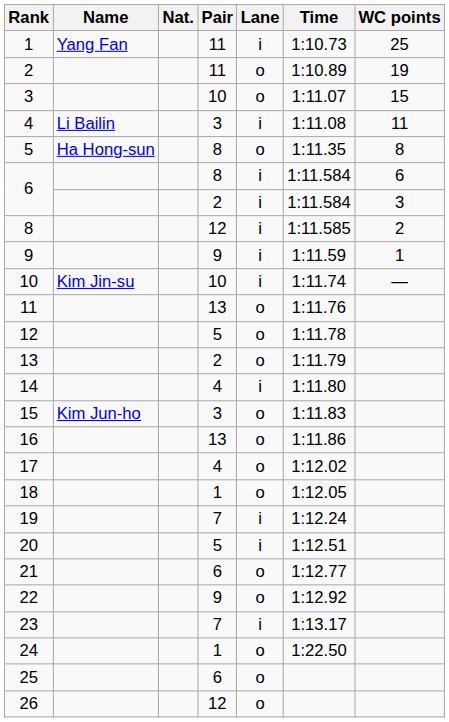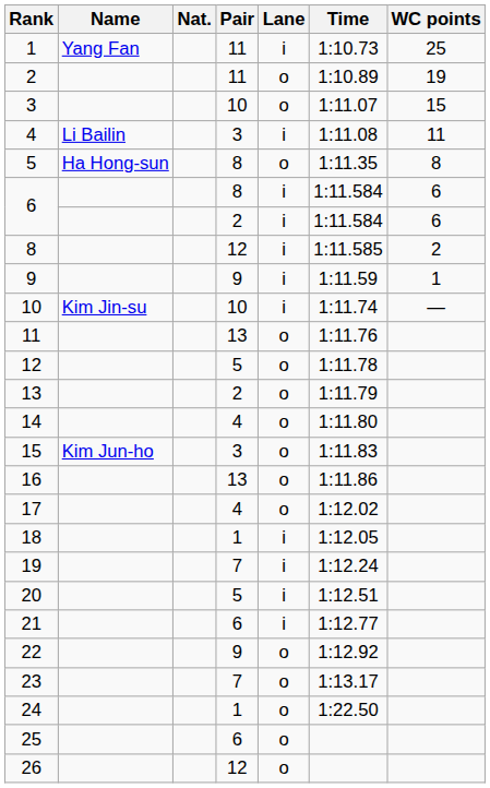 <table class="wikitable sortable" style="text-align:center">
 <tr>
 <th>Rank</th>
 <th>Name</th>
 <th>Nat.</th>
 <th>Pair</th>
 <th>Lane</th>
 <th>Time</th>
 <th>WC points</th>
 </tr>
 <tr>
 <td>1</td>
 <td align=left><a href='#'>Yang Fan</a></td>
 <td></td>
 <td>11</td>
 <td>i</td>
 <td>1:10.73</td>
 <td>25</td>
 </tr>
 <tr>
 <td>2</td>
 <td align=left></td>
 <td></td>
 <td>11</td>
 <td>o</td>
 <td>1:10.89</td>
 <td>19</td>
 </tr>
 <tr>
 <td>3</td>
 <td align=left></td>
 <td></td>
 <td>10</td>
 <td>o</td>
 <td>1:11.07</td>
 <td>15</td>
 </tr>
 <tr>
 <td>4</td>
 <td align=left><a href='#'>Li Bailin</a></td>
 <td></td>
 <td>3</td>
 <td>i</td>
 <td>1:11.08</td>
 <td>11</td>
 </tr>
 <tr>
 <td>5</td>
 <td align=left><a href='#'>Ha Hong-sun</a></td>
 <td></td>
 <td>8</td>
 <td>o</td>
 <td>1:11.35</td>
 <td>8</td>
 </tr>
 <tr>
 <td rowspan=2>6</td>
 <td align=left></td>
 <td></td>
 <td>8</td>
 <td>i</td>
 <td>1:11.584</td>
 <td>6</td>
 </tr>
 <tr>
 <td align=left></td>
 <td></td>
 <td>2</td>
 <td>i</td>
 <td>1:11.584</td>
-<td>3</td>
+<td>6</td>
 </tr>
 <tr>
 <td>8</td>
 <td align=left></td>
 <td></td>
 <td>12</td>
 <td>i</td>
 <td>1:11.585</td>
 <td>2</td>
 </tr>
 <tr>
 <td>9</td>
 <td align=left></td>
 <td></td>
 <td>9</td>
 <td>i</td>
 <td>1:11.59</td>
 <td>1</td>
 </tr>
 <tr>
 <td>10</td>
 <td align=left><a href='#'>Kim Jin-su</a></td>
 <td></td>
 <td>10</td>
 <td>i</td>
 <td>1:11.74</td>
 <td>—</td>
 </tr>
 <tr>
 <td>11</td>
 <td align=left></td>
 <td></td>
 <td>13</td>
 <td>o</td>
 <td>1:11.76</td>
 <td></td>
 </tr>
 <tr>
 <td>12</td>
 <td align=left></td>
 <td></td>
 <td>5</td>
 <td>o</td>
 <td>1:11.78</td>
 <td></td>
 </tr>
 <tr>
 <td>13</td>
 <td align=left></td>
 <td></td>
 <td>2</td>
 <td>o</td>
 <td>1:11.79</td>
 <td></td>
 </tr>
 <tr>
 <td>14</td>
 <td align=left></td>
 <td></td>
 <td>4</td>
-<td>i</td>
+<td>o</td>
 <td>1:11.80</td>
 <td></td>
 </tr>
 <tr>
 <td>15</td>
 <td align=left><a href='#'>Kim Jun-ho</a></td>
 <td></td>
 <td>3</td>
 <td>o</td>
 <td>1:11.83</td>
 <td></td>
 </tr>
 <tr>
 <td>16</td>
 <td align=left></td>
 <td></td>
 <td>13</td>
 <td>o</td>
 <td>1:11.86</td>
 <td></td>
 </tr>
 <tr>
 <td>17</td>
 <td align=left></td>
 <td></td>
 <td>4</td>
 <td>o</td>
 <td>1:12.02</td>
 <td></td>
 </tr>
 <tr>
 <td>18</td>
 <td align=left></td>
 <td></td>
 <td>1</td>
-<td>o</td>
+<td>i</td>
 <td>1:12.05</td>
 <td></td>
 </tr>
 <tr>
 <td>19</td>
 <td align=left></td>
 <td></td>
 <td>7</td>
 <td>i</td>
 <td>1:12.24</td>
 <td></td>
 </tr>
 <tr>
 <td>20</td>
 <td align=left></td>
 <td></td>
 <td>5</td>
 <td>i</td>
 <td>1:12.51</td>
 <td></td>
 </tr>
 <tr>
 <td>21</td>
 <td align=left></td>
 <td></td>
 <td>6</td>
-<td>o</td>
+<td>i</td>
 <td>1:12.77</td>
 <td></td>
 </tr>
 <tr>
 <td>22</td>
 <td align=left></td>
 <td></td>
 <td>9</td>
 <td>o</td>
 <td>1:12.92</td>
 <td></td>
 </tr>
 <tr>
 <td>23</td>
 <td align=left></td>
 <td></td>
 <td>7</td>
-<td>i</td>
+<td>o</td>
 <td>1:13.17</td>
 <td></td>
 </tr>
 <tr>
 <td>24</td>
 <td align=left></td>
 <td></td>
 <td>1</td>
 <td>o</td>
 <td>1:22.50</td>
 <td></td>
 </tr>
 <tr>
 <td>25</td>
 <td align=left></td>
 <td></td>
 <td>6</td>
 <td>o</td>
 <td></td>
 <td></td>
 </tr>
 <tr>
 <td>26</td>
 <td align=left></td>
 <td></td>
 <td>12</td>
 <td>o</td>
 <td></td>
 <td></td>
 </tr>
 </table>
